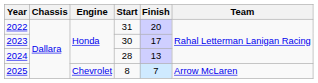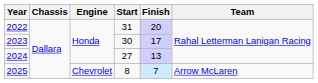 <table class="wikitable" style="font-size: 90%;">
 <tr>
 <th>Year</th>
 <th>Chassis</th>
 <th>Engine</th>
 <th>Start</th>
 <th>Finish</th>
 <th>Team</th>
 </tr>
 <tr>
 <td><a href='#'>2022</a></td>
 <td rowspan=4><a href='#'>Dallara</a></td>
 <td rowspan=3><a href='#'>Honda</a></td>
 <td align=center>31</td>
 <td align=center style="background:#CFCFFF;">20</td>
 <td rowspan=3 nowrap><a href='#'>Rahal Letterman Lanigan Racing</a></td>
 </tr>
 <tr>
 <td><a href='#'>2023</a></td>
 <td align=center>30</td>
 <td align=center style="background:#CFCFFF;">17</td>
 </tr>
 <tr>
 <td><a href='#'>2024</a></td>
-<td align=center>28</td>
+<td align=center>27</td>
 <td align=center style="background:#CFCFFF;">13</td>
 </tr>
 <tr>
 <td><a href='#'>2025</a></td>
 <td><a href='#'>Chevrolet</a></td>
 <td align=center>8</td>
 <td align=center style="background:#CFEAFF;">7</td>
 <td rowspan=1 nowrap><a href='#'>Arrow McLaren</a></td>
 </tr>
 </table>
